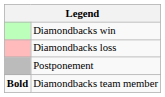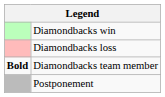 <table class="wikitable" style="font-size:90%">
 <tr>
 <th colspan="2">Legend</th>
 </tr>
 <tr>
 <td style="background:#bfb;"> </td>
 <td>Diamondbacks win</td>
 </tr>
 <tr>
 <td style="background:#fbb;"> </td>
 <td>Diamondbacks loss</td>
 </tr>
 <tr>
+<td><strong>Bold</strong></td>
+<td>Diamondbacks team member</td>
+</tr>
+<tr>
 <td style="background:#bbb;"> </td>
 <td>Postponement</td>
 </tr>
-<tr>
-<td><strong>Bold</strong></td>
-<td>Diamondbacks team member</td>
-</tr>
 </table>
